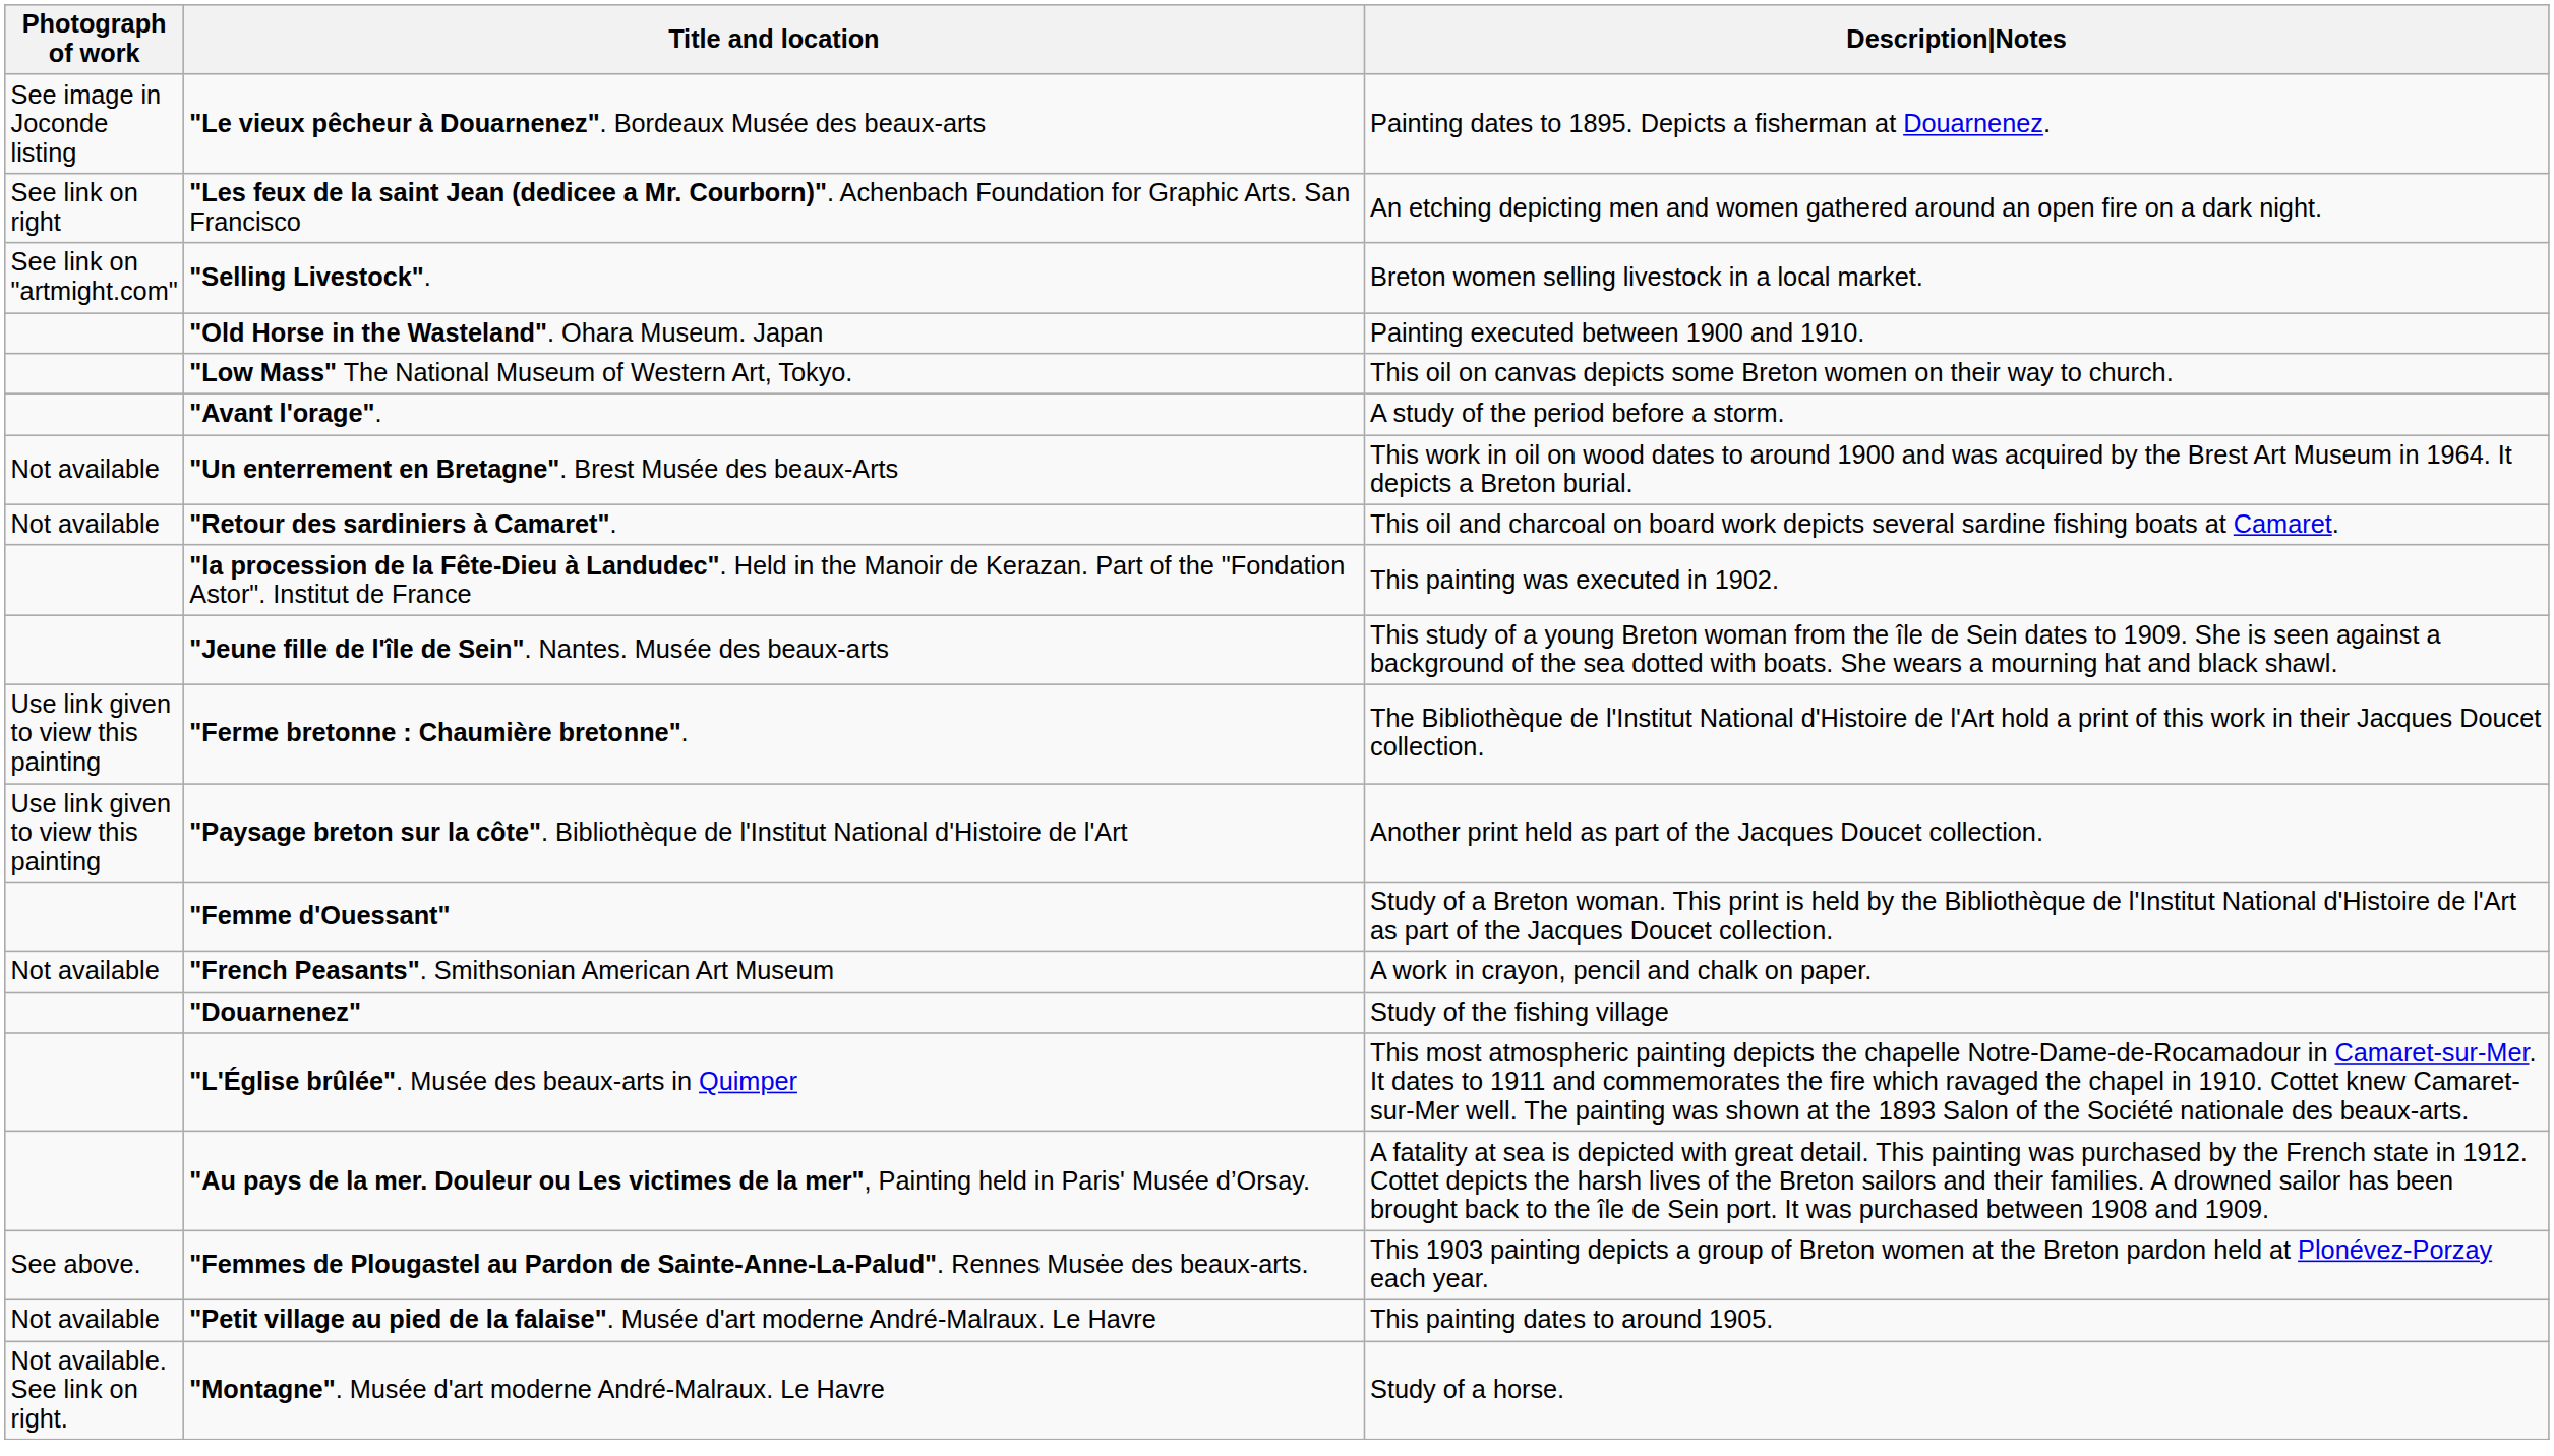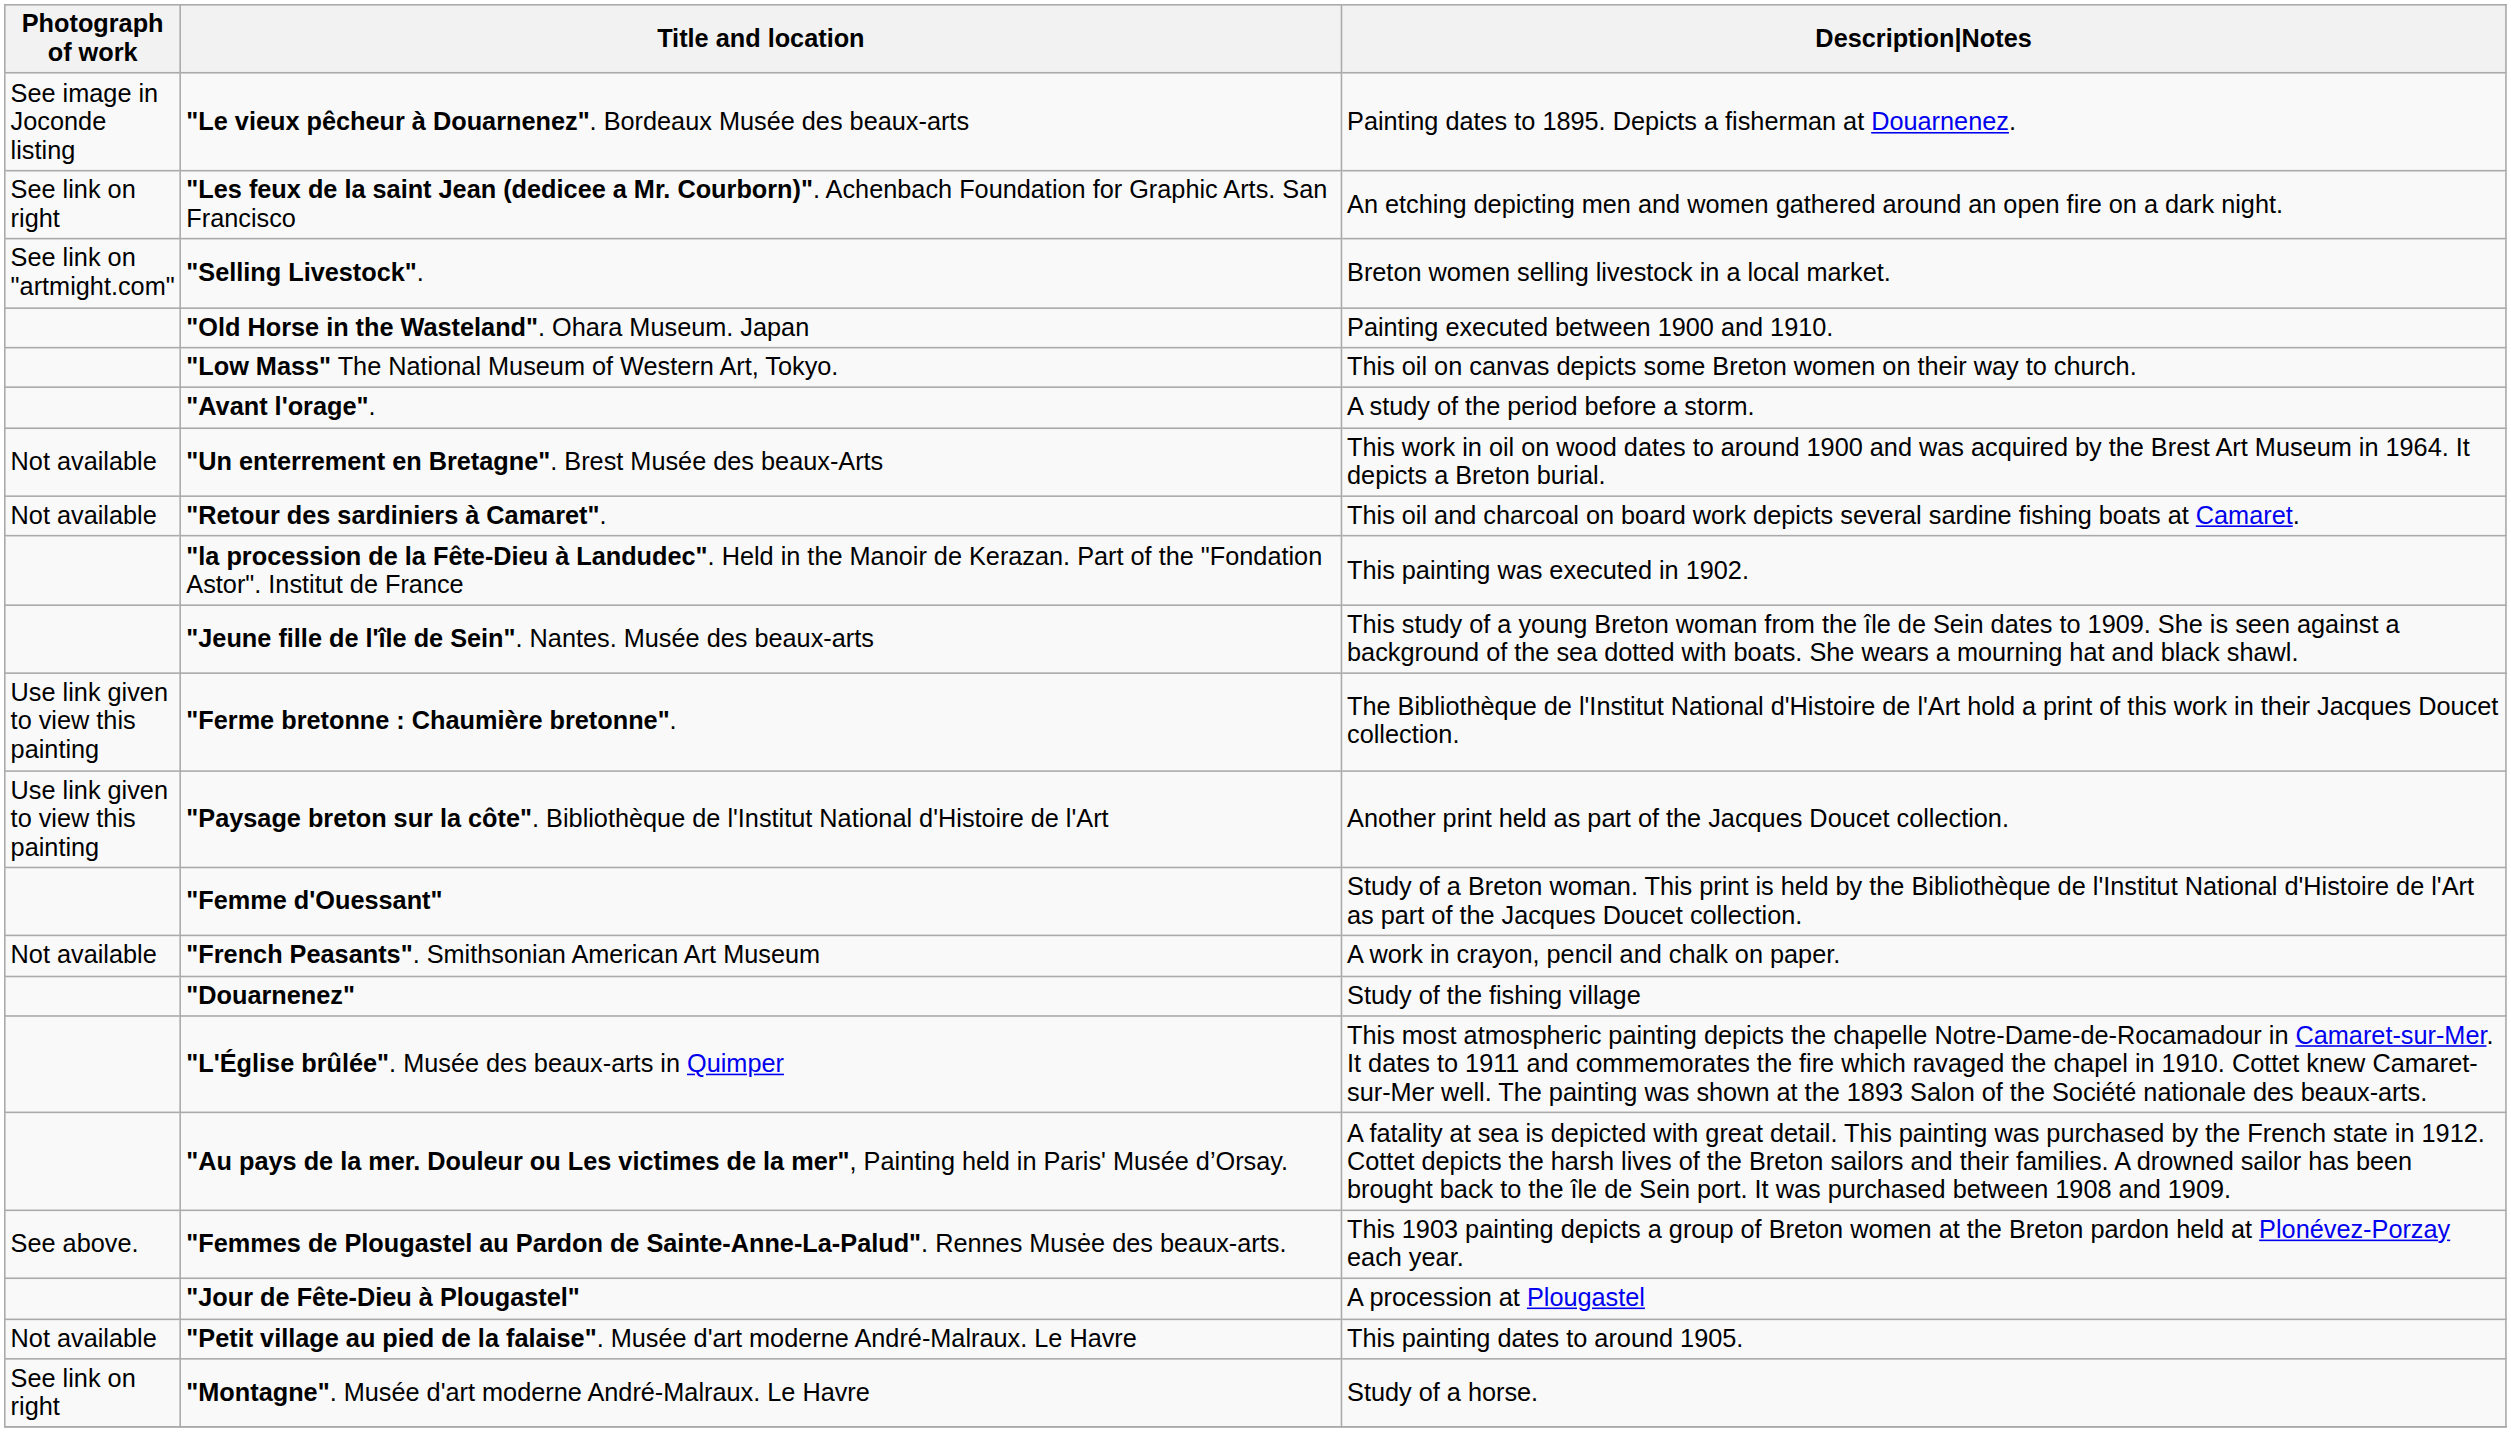 <table class="wikitable sortable" style="width:100%; margin-top:0.5em;">
 <tr>
 <th scope="col">Photograph of work</th>
 <th scope="col" width=50%>Title and location</th>
 <th scope="col" width="50%">Description|Notes</th>
 </tr>
 <tr>
 <td>See image in Joconde listing</td>
 <td><strong>"Le vieux pêcheur à Douarnenez"</strong>.  Bordeaux Musée des beaux-arts</td>
 <td>Painting dates to 1895. Depicts a fisherman at <a href='#'>Douarnenez</a>.</td>
 </tr>
 <tr>
 <td>See link on right</td>
 <td><strong>"Les feux de la saint Jean (dedicee a Mr. Courborn)"</strong>. Achenbach Foundation for Graphic Arts. San Francisco</td>
 <td>An etching depicting men and women gathered around an open fire on a dark night.</td>
 </tr>
 <tr>
 <td>See link on "artmight.com"</td>
 <td><strong>"Selling Livestock"</strong>.</td>
 <td>Breton women selling livestock in a local market.</td>
 </tr>
 <tr>
 <td></td>
 <td><strong>"Old Horse in the Wasteland"</strong>. Ohara Museum. Japan</td>
 <td>Painting executed between 1900 and 1910.</td>
 </tr>
 <tr>
 <td></td>
 <td><strong>"Low Mass"</strong> The National Museum of Western Art, Tokyo.</td>
 <td>This oil on canvas depicts some Breton women on their way to church.</td>
 </tr>
 <tr>
 <td></td>
 <td><strong>"Avant l'orage"</strong>.</td>
 <td>A study of the period before a storm.</td>
 </tr>
 <tr>
 <td>Not available</td>
 <td><strong>"Un enterrement en Bretagne"</strong>. Brest Musée des beaux-Arts</td>
 <td>This work in oil on wood dates to around 1900 and was acquired by the Brest Art Museum in 1964. It depicts a Breton burial.<br></td>
 </tr>
 <tr>
 <td>Not available</td>
 <td><strong>"Retour des sardiniers à Camaret"</strong>.</td>
 <td>This oil and charcoal on board work depicts several sardine fishing boats at <a href='#'>Camaret</a>.</td>
 </tr>
 <tr>
 <td></td>
 <td><strong>"la procession de la Fête-Dieu à Landudec"</strong>. Held in the Manoir de Kerazan. Part of the "Fondation Astor". Institut de France</td>
 <td>This painting was executed in 1902.<br></td>
 </tr>
 <tr>
 <td></td>
 <td><strong>"Jeune fille de l'île de Sein"</strong>. Nantes. Musée des beaux-arts</td>
 <td>This study of a young Breton woman from the île de Sein dates to 1909. She is seen against a background of the sea dotted with boats. She wears a mourning hat and black shawl.</td>
 </tr>
 <tr>
 <td>Use link given to view this painting</td>
 <td><strong>"Ferme bretonne : Chaumière bretonne"</strong>.</td>
 <td>The Bibliothèque de l'Institut National d'Histoire de l'Art hold a print of this work in their Jacques Doucet collection.<br></td>
 </tr>
 <tr>
 <td>Use link given to view this painting</td>
 <td><strong>"Paysage breton sur la côte"</strong>. Bibliothèque de l'Institut National d'Histoire de l'Art</td>
 <td>Another print held as part of the Jacques Doucet collection.<br></td>
 </tr>
 <tr>
 <td></td>
 <td><strong>"Femme d'Ouessant"</strong></td>
 <td>Study of a Breton woman. This print is held by the Bibliothèque de l'Institut National d'Histoire de l'Art as part of the Jacques Doucet collection.</td>
 </tr>
 <tr>
 <td>Not available</td>
 <td><strong>"French Peasants"</strong>.  Smithsonian American Art Museum</td>
 <td>A work in crayon, pencil and chalk on paper.</td>
 </tr>
 <tr>
 <td></td>
 <td><strong>"Douarnenez"</strong></td>
 <td>Study of the fishing village</td>
 </tr>
 <tr>
 <td></td>
 <td><strong>"L'Église brûlée"</strong>.  Musée des beaux-arts in <a href='#'>Quimper</a></td>
 <td>This most atmospheric painting depicts the chapelle Notre-Dame-de-Rocamadour in <a href='#'>Camaret-sur-Mer</a>. It dates to 1911 and commemorates the fire which ravaged the chapel in 1910. Cottet knew Camaret-sur-Mer well. The painting was shown at the 1893 Salon of the Société nationale des beaux-arts.</td>
 </tr>
 <tr>
 <td></td>
 <td><strong>"Au pays de la mer. Douleur ou Les victimes de la mer"</strong>, Painting held in Paris' Musée d’Orsay.</td>
 <td>A fatality at sea is depicted with great detail.  This painting was purchased by the French state in 1912.  Cottet depicts the harsh lives of the Breton sailors and their families. A drowned sailor has been brought back to the île de Sein port. It was purchased between 1908 and 1909.</td>
 </tr>
 <tr>
 <td>See above.</td>
 <td><strong>"Femmes de Plougastel au Pardon de Sainte-Anne-La-Palud"</strong>. Rennes Musėe des beaux-arts.</td>
 <td>This 1903 painting depicts a group of Breton women at the Breton pardon held at <a href='#'>Plonévez-Porzay</a> each year.</td>
 </tr>
 <tr>
+<td></td>
+<td><strong>"Jour de Fête-Dieu à Plougastel"</strong></td>
+<td>A procession at <a href='#'>Plougastel</a></td>
+</tr>
+<tr>
 <td>Not available</td>
 <td><strong>"Petit village au pied de la falaise"</strong>. Musée d'art moderne André-Malraux. Le Havre</td>
 <td>This painting dates to around 1905.</td>
 </tr>
 <tr>
-<td>Not available. See link on right.</td>
+<td>See link on right</td>
 <td><strong>"Montagne"</strong>.  Musée d'art moderne André-Malraux. Le Havre</td>
 <td>Study of a horse.</td>
 </tr>
 <tr>
 </tr>
 </table>
